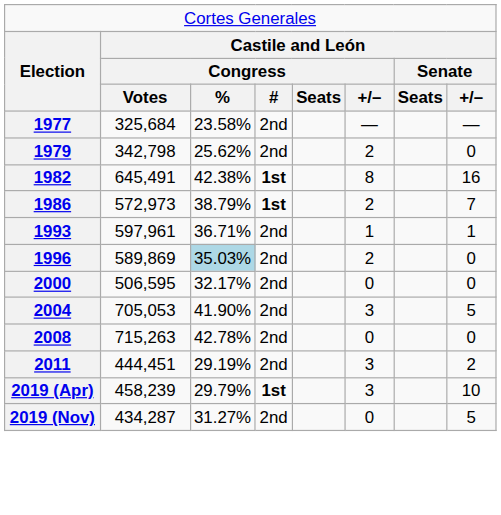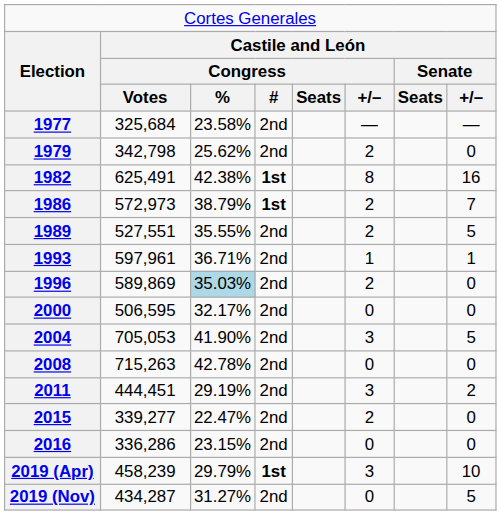 <table class="wikitable" style="font-size:90%; text-align:center;">
 <tr>
 <td colspan="8" align="center"><a href='#'>Cortes Generales</a></td>
 </tr>
 <tr>
 <th rowspan="3" width="75">Election</th>
 <th colspan="7">Castile and León</th>
 </tr>
 <tr>
 <th colspan="5">Congress</th>
 <th colspan="2">Senate</th>
 </tr>
 <tr>
 <th width="70">Votes</th>
 <th width="35">%</th>
 <th width="25">#</th>
 <th>Seats</th>
 <th width="35">+/–</th>
 <th>Seats</th>
 <th width="35">+/–</th>
 </tr>
 <tr>
 <th><a href='#'>1977</a></th>
 <td>325,684</td>
 <td>23.58%</td>
 <td>2nd</td>
 <td></td>
 <td>—</td>
 <td></td>
 <td>—</td>
 </tr>
 <tr>
 <th><a href='#'>1979</a></th>
 <td>342,798</td>
 <td>25.62%</td>
 <td>2nd</td>
 <td></td>
 <td>2</td>
 <td></td>
 <td>0</td>
 </tr>
 <tr>
 <th><a href='#'>1982</a></th>
-<td>645,491</td>
+<td>625,491</td>
 <td>42.38%</td>
 <td><strong>1st</strong></td>
 <td></td>
 <td>8</td>
 <td></td>
 <td>16</td>
 </tr>
 <tr>
 <th><a href='#'>1986</a></th>
 <td>572,973</td>
 <td>38.79%</td>
 <td><strong>1st</strong></td>
 <td></td>
 <td>2</td>
 <td></td>
 <td>7</td>
+</tr>
+<tr>
+<th><a href='#'>1989</a></th>
+<td>527,551</td>
+<td>35.55%</td>
+<td>2nd</td>
+<td></td>
+<td>2</td>
+<td></td>
+<td>5</td>
 </tr>
 <tr>
 <th><a href='#'>1993</a></th>
 <td>597,961</td>
 <td>36.71%</td>
 <td>2nd</td>
 <td></td>
 <td>1</td>
 <td></td>
 <td>1</td>
 </tr>
 <tr>
 <th><a href='#'>1996</a></th>
 <td>589,869</td>
 <td style="background: lightblue;">35.03%</td>
 <td>2nd</td>
 <td></td>
 <td>2</td>
 <td></td>
 <td>0</td>
 </tr>
 <tr>
 <th><a href='#'>2000</a></th>
 <td>506,595</td>
 <td>32.17%</td>
 <td>2nd</td>
 <td></td>
 <td>0</td>
 <td></td>
 <td>0</td>
 </tr>
 <tr>
 <th><a href='#'>2004</a></th>
 <td>705,053</td>
 <td>41.90%</td>
 <td>2nd</td>
 <td></td>
 <td>3</td>
 <td></td>
 <td>5</td>
 </tr>
 <tr>
 <th><a href='#'>2008</a></th>
 <td>715,263</td>
 <td>42.78%</td>
 <td>2nd</td>
 <td></td>
 <td>0</td>
 <td></td>
 <td>0</td>
 </tr>
 <tr>
 <th><a href='#'>2011</a></th>
 <td>444,451</td>
 <td>29.19%</td>
 <td>2nd</td>
 <td></td>
 <td>3</td>
 <td></td>
 <td>2</td>
 </tr>
 <tr>
+<th><a href='#'>2015</a></th>
+<td>339,277</td>
+<td>22.47%</td>
+<td>2nd</td>
+<td></td>
+<td>2</td>
+<td></td>
+<td>0</td>
+</tr>
+<tr>
+<th><a href='#'>2016</a></th>
+<td>336,286</td>
+<td>23.15%</td>
+<td>2nd</td>
+<td></td>
+<td>0</td>
+<td></td>
+<td>0</td>
+</tr>
+<tr>
 <th><a href='#'>2019 (Apr)</a></th>
 <td>458,239</td>
 <td>29.79%</td>
 <td><strong>1st</strong></td>
 <td></td>
 <td>3</td>
 <td></td>
 <td>10</td>
 </tr>
 <tr>
 <th><a href='#'>2019 (Nov)</a></th>
 <td>434,287</td>
 <td>31.27%</td>
 <td>2nd</td>
 <td></td>
 <td>0</td>
 <td></td>
 <td>5</td>
 </tr>
 </table>
